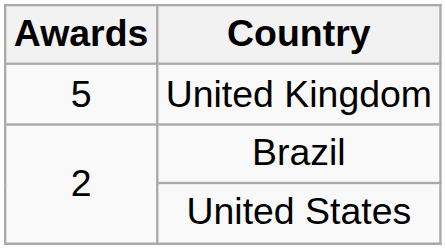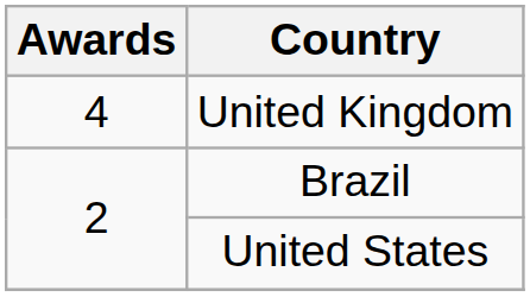 <table class="wikitable" rowspan="2" style="text-align:center;" background: #f6e39c;>
 <tr>
 <th style="width:55px;">Awards</th>
 <th style="text-align:center;">Country</th>
 </tr>
 <tr>
-<td>5</td>
+<td>4</td>
 <td>United Kingdom</td>
 </tr>
 <tr>
 <td rowspan="2">2</td>
 <td>Brazil</td>
 </tr>
 <tr>
 <td>United States</td>
 </tr>
 <tr>
 </tr>
 </table>
